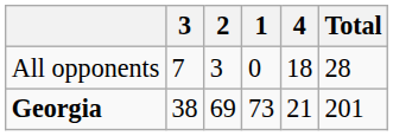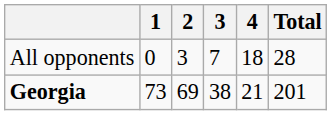 <table class="wikitable">
 <tr>
 <th></th>
+<th>1</th>
+<th>2</th>
 <th>3</th>
-<th>2</th>
-<th>1</th>
 <th>4</th>
 <th>Total</th>
 </tr>
 <tr>
 <td>All opponents</td>
+<td>0</td>
+<td>3</td>
 <td>7</td>
-<td>3</td>
-<td>0</td>
 <td>18</td>
 <td>28</td>
 </tr>
 <tr>
 <td><strong>Georgia</strong></td>
+<td>73</td>
+<td>69</td>
 <td>38</td>
-<td>69</td>
-<td>73</td>
 <td>21</td>
 <td>201</td>
 </tr>
 </table>
